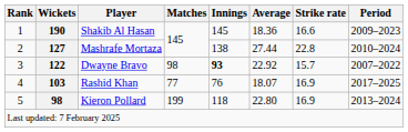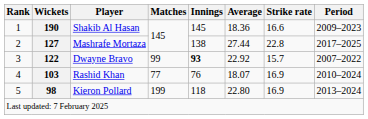 <table class="wikitable sortable">
 <tr>
 <th>Rank</th>
 <th>Wickets</th>
 <th>Player</th>
 <th>Matches</th>
 <th>Innings</th>
 <th>Average</th>
 <th>Strike rate</th>
 <th>Period</th>
 </tr>
 <tr>
 <td align=center>1</td>
 <th>190</th>
 <td> <a href='#'>Shakib Al Hasan</a></td>
 <td rowspan=2>145</td>
 <td>145</td>
 <td>18.36</td>
 <td>16.6</td>
 <td>2009–2023</td>
 </tr>
 <tr>
 <td align=center>2</td>
 <th>127</th>
 <td> <a href='#'>Mashrafe Mortaza</a></td>
 <td>138</td>
 <td>27.44</td>
 <td>22.8</td>
-<td>2010–2024</td>
+<td>2017–2025</td>
 </tr>
 <tr>
 <td align=center>3</td>
 <th>122</th>
 <td> <a href='#'>Dwayne Bravo</a></td>
-<td>98</td>
+<td>99</td>
 <td><strong>93</strong></td>
 <td>22.92</td>
 <td>15.7</td>
 <td>2007–2022</td>
 </tr>
 <tr>
 <td align=center>4</td>
 <th>103</th>
 <td> <a href='#'>Rashid Khan</a></td>
 <td>77</td>
 <td>76</td>
 <td>18.07</td>
 <td>16.9</td>
-<td>2017–2025</td>
+<td>2010–2024</td>
 </tr>
 <tr>
 <td align=center>5</td>
 <th>98</th>
 <td> <a href='#'>Kieron Pollard</a></td>
 <td>199</td>
 <td>118</td>
 <td>22.80</td>
 <td>16.9</td>
 <td>2013–2024</td>
 </tr>
 <tr>
 <td colspan=10><small>Last updated: 7 February 2025</small></td>
 </tr>
 </table>
